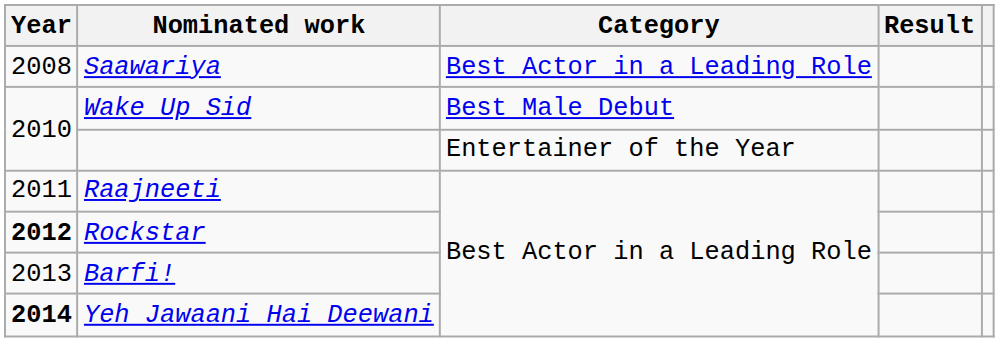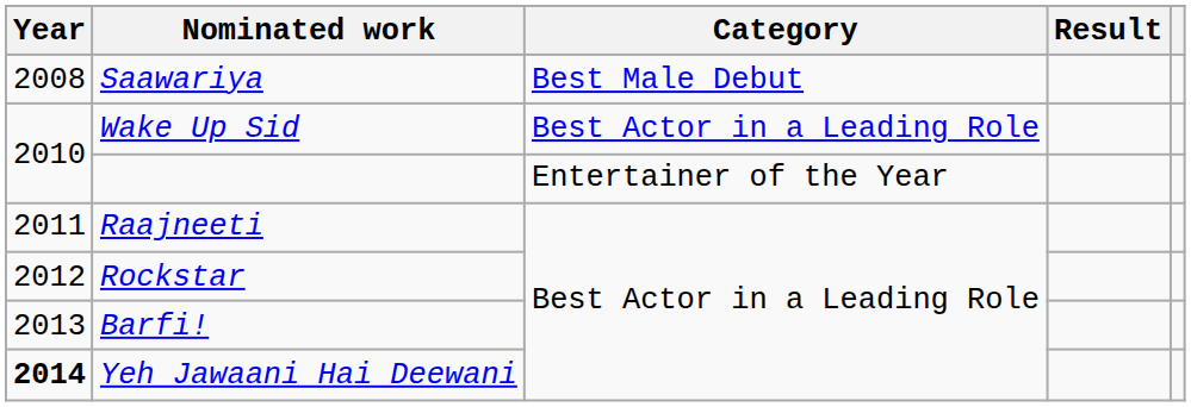 <table class="wikitable sortable">
 <tr>
 <th scope="col">Year</th>
 <th scope="col">Nominated work</th>
 <th scope="col">Category</th>
 <th scope="col">Result</th>
 <th class="unsortable" scope="col"></th>
 </tr>
 <tr>
 <td>2008</td>
 <td><em><a href='#'>Saawariya</a></em></td>
-<td><a href='#'>Best Actor in a Leading Role</a></td>
+<td><a href='#'>Best Male Debut</a></td>
 <td></td>
 <td style="text-align: center;"></td>
 </tr>
 <tr>
 <td rowspan="2">2010</td>
 <td><em><a href='#'>Wake Up Sid</a></em></td>
-<td><a href='#'>Best Male Debut</a></td>
+<td><a href='#'>Best Actor in a Leading Role</a></td>
 <td></td>
 <td style="text-align: center;"></td>
 </tr>
 <tr>
 <td></td>
 <td>Entertainer of the Year</td>
 <td></td>
 <td style="text-align: center;"></td>
 </tr>
 <tr>
 <td>2011</td>
 <td><em><a href='#'>Raajneeti</a></em></td>
 <td rowspan="4">Best Actor in a Leading Role</td>
 <td></td>
 <td style="text-align: center;"></td>
 </tr>
 <tr>
-<td><strong>2012</strong></td>
+<td>2012</td>
 <td><em><a href='#'>Rockstar</a></em></td>
 <td></td>
 <td style="text-align: center;"></td>
 </tr>
 <tr>
 <td>2013</td>
 <td><em><a href='#'>Barfi!</a></em></td>
 <td></td>
 <td style="text-align: center;"></td>
 </tr>
 <tr>
 <td><strong>2014</strong></td>
 <td><em><a href='#'>Yeh Jawaani Hai Deewani</a></em></td>
 <td></td>
 <td style="text-align: center;"></td>
 </tr>
 </table>
